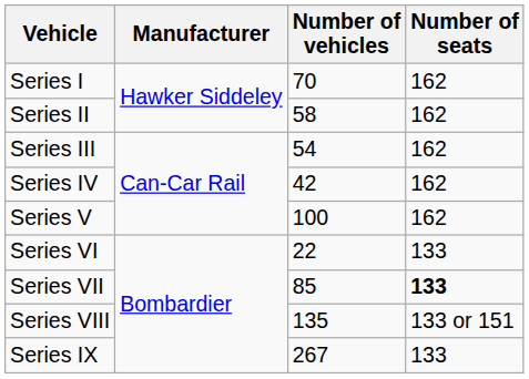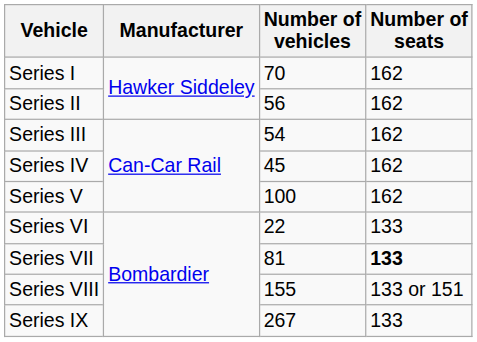 <table class="wikitable">
 <tr>
 <th>Vehicle</th>
 <th>Manufacturer</th>
 <th>Number of <br>vehicles</th>
 <th>Number of <br>seats</th>
 </tr>
 <tr>
 <td>Series I</td>
 <td rowspan="2"><a href='#'>Hawker Siddeley</a></td>
 <td>70</td>
 <td>162</td>
 </tr>
 <tr>
 <td>Series II</td>
-<td>58</td>
+<td>56</td>
 <td>162</td>
 </tr>
 <tr>
 <td>Series III</td>
 <td rowspan="3"><a href='#'>Can-Car Rail</a></td>
 <td>54</td>
 <td>162</td>
 </tr>
 <tr>
 <td>Series IV</td>
-<td>42</td>
+<td>45</td>
 <td>162</td>
 </tr>
 <tr>
 <td>Series V</td>
 <td>100</td>
 <td>162</td>
 </tr>
 <tr>
 <td>Series VI</td>
 <td rowspan="4"><a href='#'>Bombardier</a></td>
 <td>22</td>
 <td>133</td>
 </tr>
 <tr>
 <td>Series VII</td>
-<td>85</td>
+<td>81</td>
 <td><strong>133</strong></td>
 </tr>
 <tr>
 <td>Series VIII</td>
-<td>135</td>
+<td>155</td>
 <td>133 or 151</td>
 </tr>
 <tr>
 <td>Series IX</td>
 <td>267</td>
 <td>133</td>
 </tr>
 </table>
